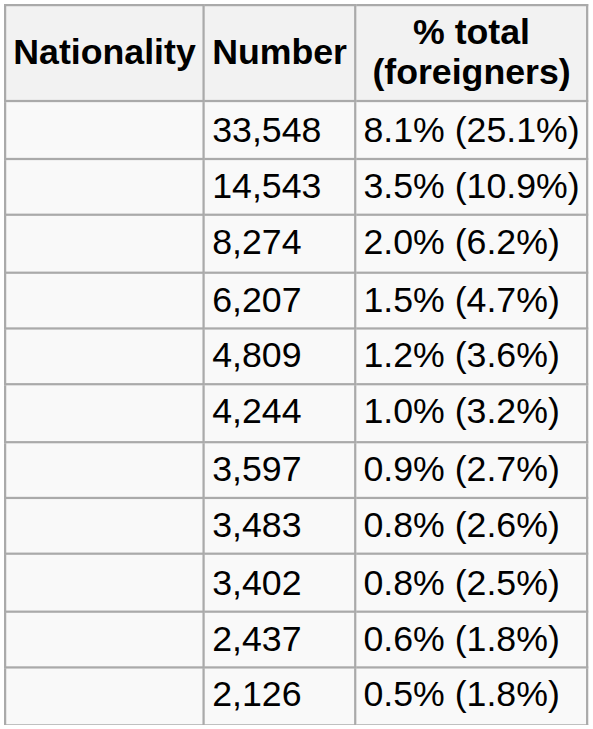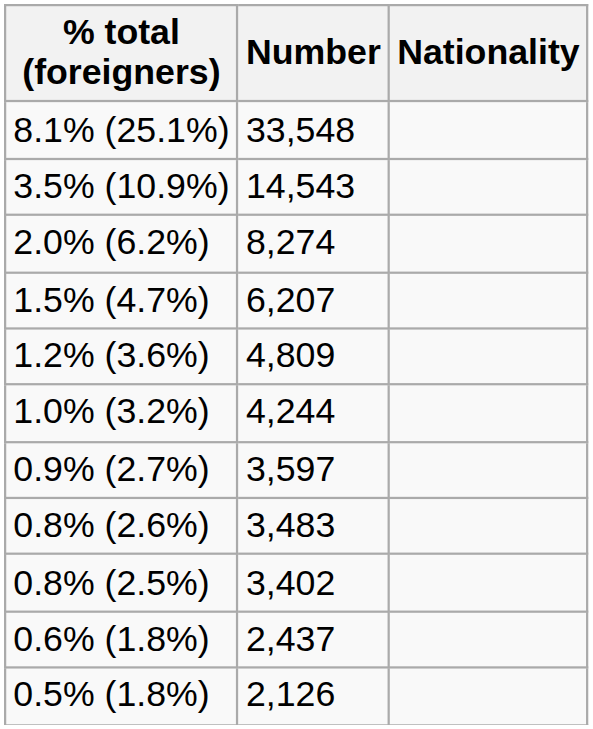 <table class="wikitable floatright">
 <tr>
+<th>% total<br>(foreigners)</th>
+<th>Number</th>
 <th>Nationality</th>
-<th>Number</th>
-<th>% total<br>(foreigners)</th>
 </tr>
 <tr>
+<td>8.1% (25.1%)</td>
+<td>33,548</td>
 <td></td>
-<td>33,548</td>
-<td>8.1% (25.1%)</td>
 </tr>
 <tr>
+<td>3.5% (10.9%)</td>
+<td>14,543</td>
 <td></td>
-<td>14,543</td>
-<td>3.5% (10.9%)</td>
 </tr>
 <tr>
+<td>2.0% (6.2%)</td>
+<td>8,274</td>
 <td></td>
-<td>8,274</td>
-<td>2.0% (6.2%)</td>
 </tr>
 <tr>
+<td>1.5% (4.7%)</td>
+<td>6,207</td>
 <td></td>
-<td>6,207</td>
-<td>1.5% (4.7%)</td>
 </tr>
 <tr>
+<td>1.2% (3.6%)</td>
+<td>4,809</td>
 <td></td>
-<td>4,809</td>
-<td>1.2% (3.6%)</td>
 </tr>
 <tr>
+<td>1.0% (3.2%)</td>
+<td>4,244</td>
 <td></td>
-<td>4,244</td>
-<td>1.0% (3.2%)</td>
 </tr>
 <tr>
+<td>0.9% (2.7%)</td>
+<td>3,597</td>
 <td></td>
-<td>3,597</td>
-<td>0.9% (2.7%)</td>
 </tr>
 <tr>
+<td>0.8% (2.6%)</td>
+<td>3,483</td>
 <td></td>
-<td>3,483</td>
-<td>0.8% (2.6%)</td>
 </tr>
 <tr>
+<td>0.8% (2.5%)</td>
+<td>3,402</td>
 <td></td>
-<td>3,402</td>
-<td>0.8% (2.5%)</td>
 </tr>
 <tr>
+<td>0.6% (1.8%)</td>
+<td>2,437</td>
 <td></td>
-<td>2,437</td>
-<td>0.6% (1.8%)</td>
 </tr>
 <tr>
+<td>0.5% (1.8%)</td>
+<td>2,126</td>
 <td></td>
-<td>2,126</td>
-<td>0.5% (1.8%)</td>
 </tr>
 </table>
